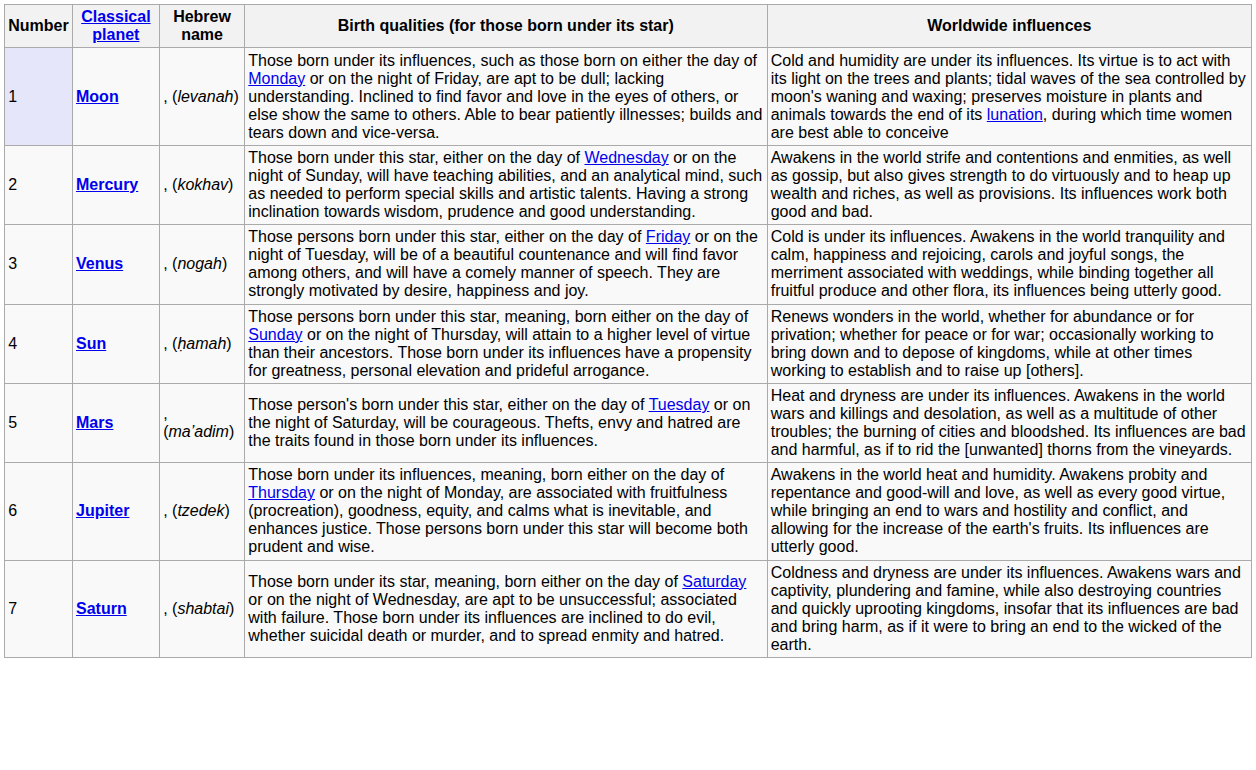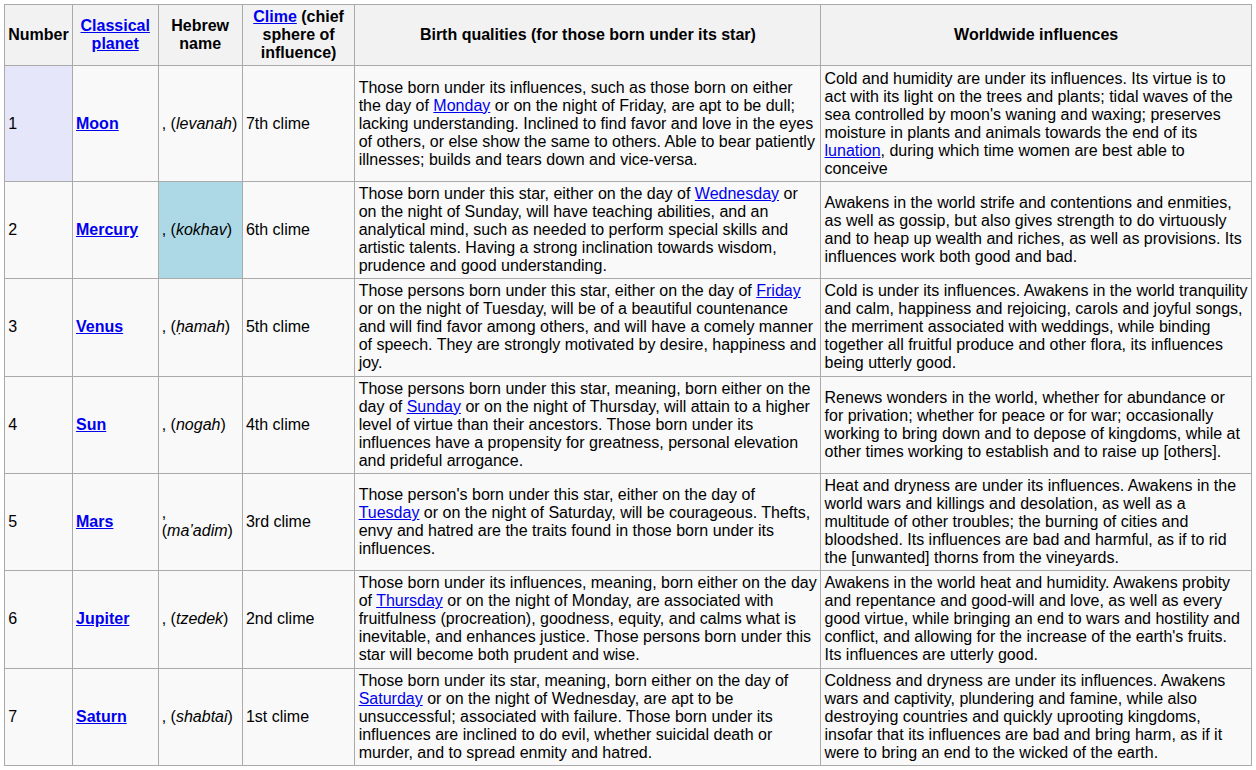 <table class="wikitable sortable">
 <tr>
 <th scope="col">Number</th>
 <th scope="col"><a href='#'>Classical planet</a></th>
 <th scope="col">Hebrew name</th>
+<th scope="col"><a href='#'>Clime</a> (chief sphere of influence)</th>
 <th scope="col">Birth qualities (for those born under its star)</th>
 <th scope="col">Worldwide influences</th>
 </tr>
 <tr>
 <td style="background: lavender;">1</td>
 <td><strong><a href='#'>Moon</a></strong></td>
 <td>, (<em>levanah</em>)</td>
+<td>7th clime</td>
 <td>Those born under its influences, such as those born on either the day of <a href='#'>Monday</a> or on the night of Friday, are apt to be dull; lacking understanding. Inclined to find favor and love in the eyes of others, or else show the same to others. Able to bear patiently illnesses; builds and tears down and vice-versa.</td>
 <td>Cold and humidity are under its influences. Its virtue is to act with its light on the trees and plants; tidal waves of the sea controlled by moon's waning and waxing; preserves moisture in plants and animals towards the end of its <a href='#'>lunation</a>, during which time women are best able to conceive</td>
 </tr>
 <tr>
 <td>2</td>
 <td><strong><a href='#'>Mercury</a></strong></td>
-<td>, (<em>kokhav</em>)</td>
+<td style="background: lightblue;">, (<em>kokhav</em>)</td>
+<td>6th clime</td>
 <td>Those born under this star, either on the day of <a href='#'>Wednesday</a> or on the night of Sunday, will have teaching abilities, and an analytical mind, such as needed to perform special skills and artistic talents. Having a strong inclination towards wisdom, prudence and good understanding.</td>
 <td>Awakens in the world strife and contentions and enmities, as well as gossip, but also gives strength to do virtuously and to heap up wealth and riches, as well as provisions. Its influences work both good and bad.</td>
 </tr>
 <tr>
 <td>3</td>
 <td><strong><a href='#'>Venus</a></strong></td>
-<td>, (<em>nogah</em>)</td>
+<td>, (<em>ḥamah</em>)</td>
+<td>5th clime</td>
 <td>Those persons born under this star, either on the day of <a href='#'>Friday</a> or on the night of Tuesday, will be of a beautiful countenance and will find favor among others, and will have a comely manner of speech. They are strongly motivated by desire, happiness and joy.</td>
 <td>Cold is under its influences. Awakens in the world tranquility and calm, happiness and rejoicing, carols and joyful songs, the merriment associated with weddings, while binding together all fruitful produce and other flora, its influences being utterly good.</td>
 </tr>
 <tr>
 <td>4</td>
 <td><strong><a href='#'>Sun</a></strong></td>
-<td>, (<em>ḥamah</em>)</td>
+<td>, (<em>nogah</em>)</td>
+<td>4th clime</td>
 <td>Those persons born under this star, meaning, born either on the day of <a href='#'>Sunday</a> or on the night of Thursday, will attain to a higher level of virtue than their ancestors. Those born under its influences have a propensity for greatness, personal elevation and prideful arrogance.</td>
 <td>Renews wonders in the world, whether for abundance or for privation; whether for peace or for war; occasionally working to bring down and to depose of kingdoms, while at other times working to establish and to raise up [others].</td>
 </tr>
 <tr>
 <td>5</td>
 <td><strong><a href='#'>Mars</a></strong></td>
 <td>, (<em>ma’adim</em>)</td>
+<td>3rd clime</td>
 <td>Those person's born under this star, either on the day of <a href='#'>Tuesday</a> or on the night of Saturday, will be courageous. Thefts, envy and hatred are the traits found in those born under its influences.</td>
 <td>Heat and dryness are under its influences. Awakens in the world wars and killings and desolation, as well as a multitude of other troubles; the burning of cities and bloodshed. Its influences are bad and harmful, as if to rid the [unwanted] thorns from the vineyards.</td>
 </tr>
 <tr>
 <td>6</td>
 <td><strong><a href='#'>Jupiter</a></strong></td>
 <td>, (<em>tzedek</em>)</td>
+<td>2nd clime</td>
 <td>Those born under its influences, meaning, born either on the day of <a href='#'>Thursday</a> or on the night of Monday, are associated with fruitfulness (procreation), goodness, equity, and calms what is inevitable, and enhances justice. Those persons born under this star will become both prudent and wise.</td>
 <td>Awakens in the world heat and humidity. Awakens probity and repentance and good-will and love, as well as every good virtue, while bringing an end to wars and hostility and conflict, and allowing for the increase of the earth's fruits. Its influences are utterly good.</td>
 </tr>
 <tr>
 <td>7</td>
 <td><strong><a href='#'>Saturn</a></strong></td>
 <td>, (<em>shabtai</em>)</td>
+<td>1st clime</td>
 <td>Those born under its star, meaning, born either on the day of <a href='#'>Saturday</a> or on the night of Wednesday, are apt to be unsuccessful; associated with failure. Those born under its influences are inclined to do evil, whether suicidal death or murder, and to spread enmity and hatred.</td>
 <td>Coldness and dryness are under its influences. Awakens wars and captivity, plundering and famine, while also destroying countries and quickly uprooting kingdoms, insofar that its influences are bad and bring harm, as if it were to bring an end to the wicked of the earth.</td>
 </tr>
 </table>
